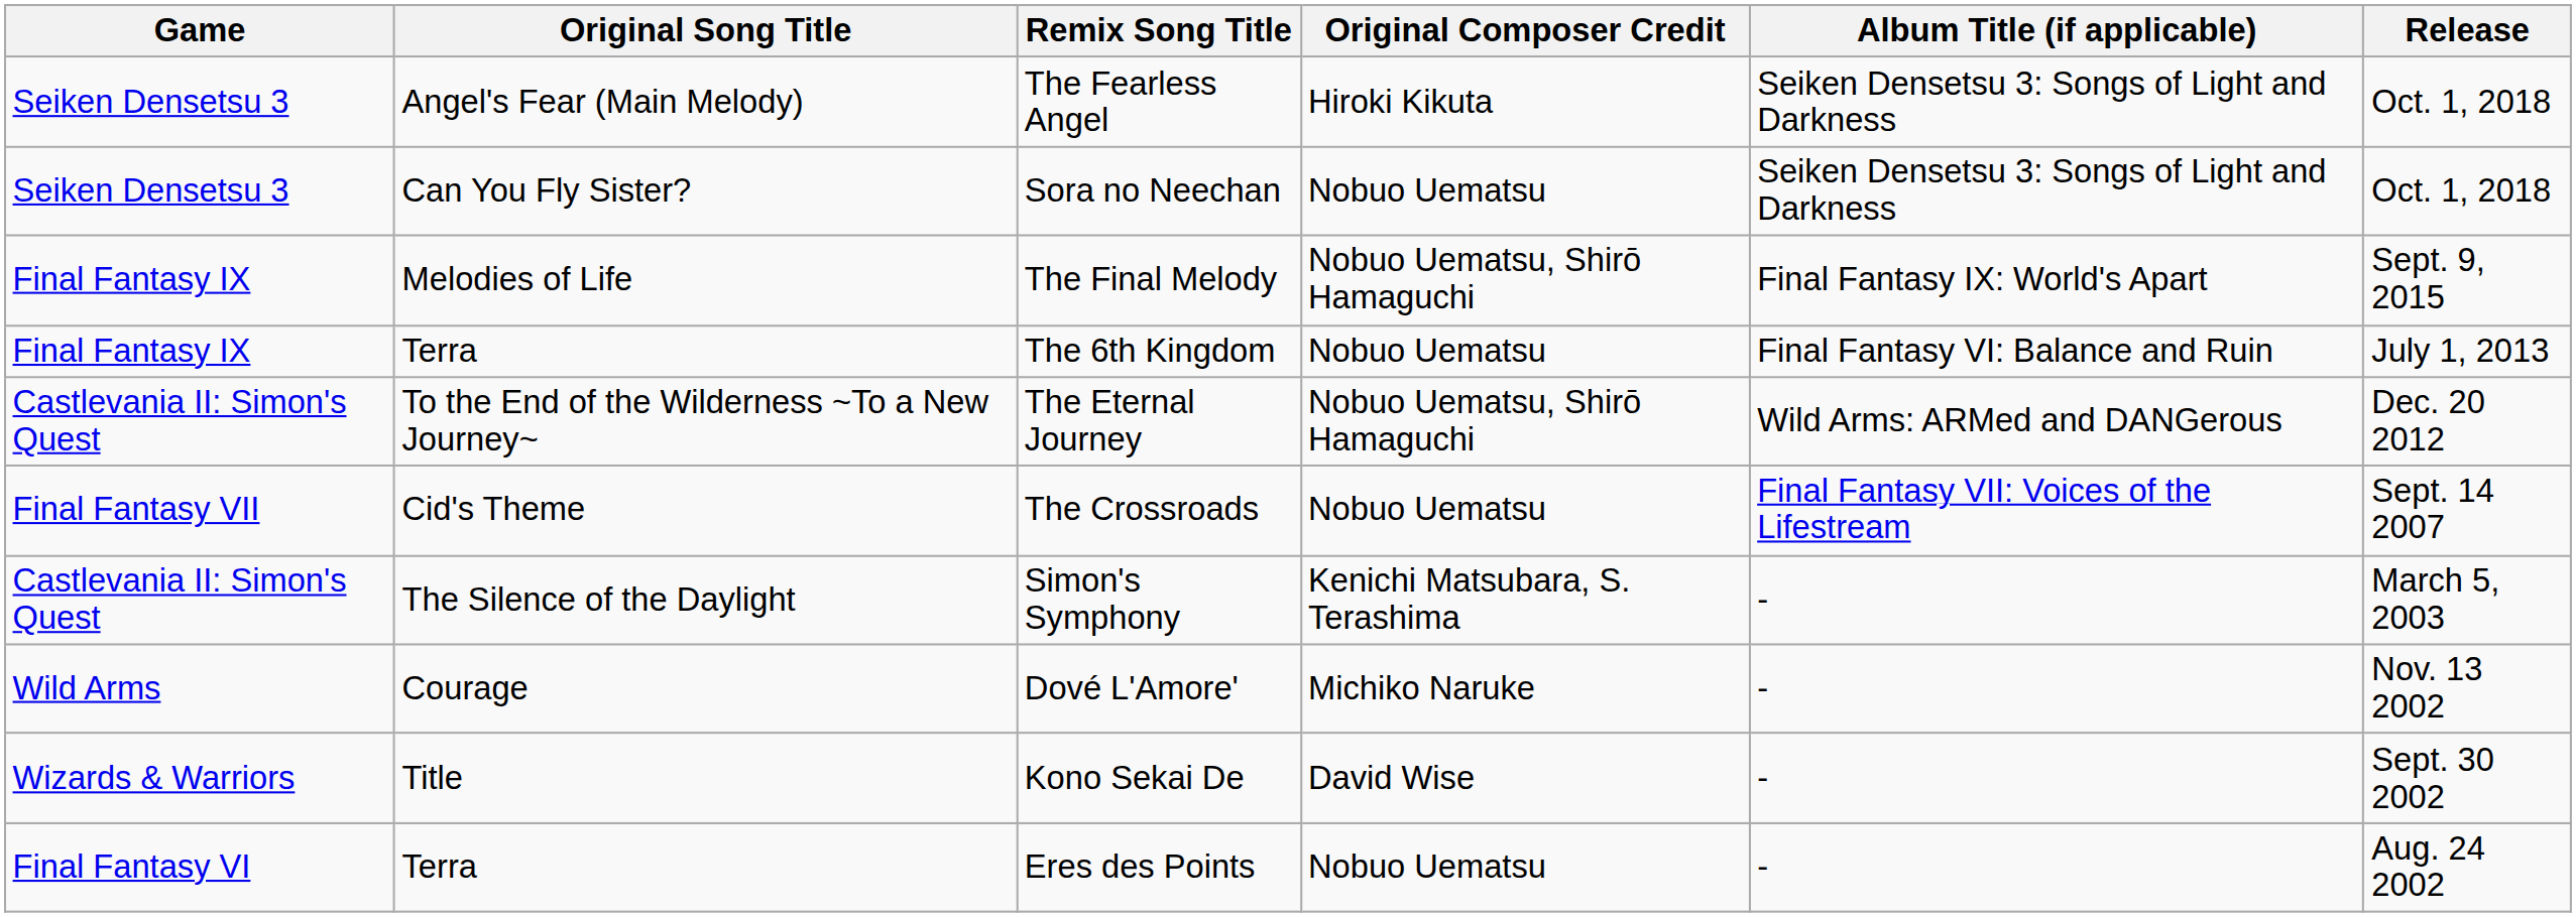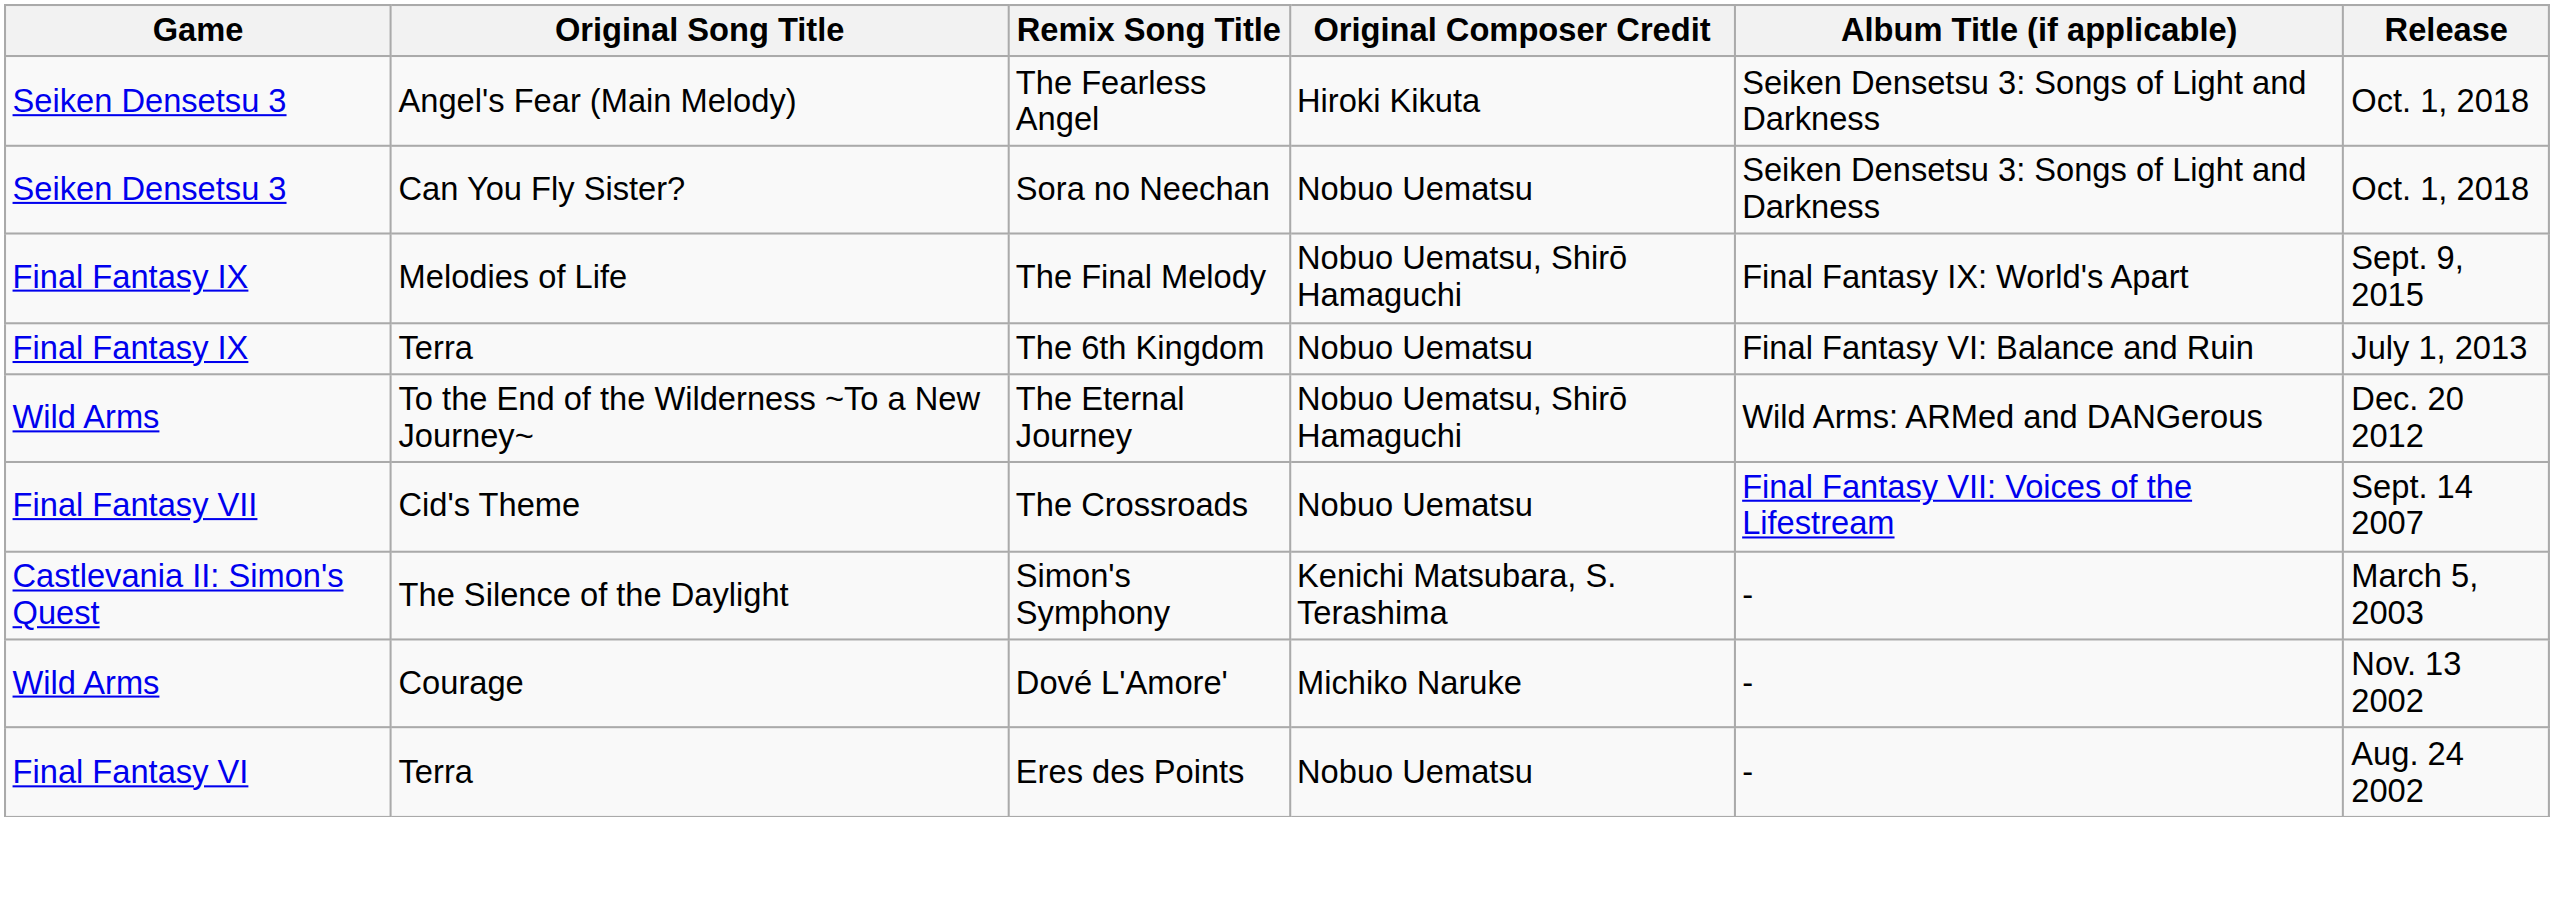 <table class="wikitable">
 <tr>
 <th>Game</th>
 <th>Original Song Title</th>
 <th>Remix Song Title</th>
 <th>Original Composer Credit</th>
 <th>Album Title (if applicable)</th>
 <th>Release</th>
 </tr>
 <tr>
 <td><a href='#'>Seiken Densetsu 3</a></td>
 <td>Angel's Fear (Main Melody)</td>
 <td>The Fearless Angel</td>
 <td>Hiroki Kikuta</td>
 <td>Seiken Densetsu 3: Songs of Light and Darkness</td>
 <td>Oct. 1, 2018</td>
 </tr>
 <tr>
 <td><a href='#'>Seiken Densetsu 3</a></td>
 <td>Can You Fly Sister?</td>
 <td>Sora no Neechan</td>
 <td>Nobuo Uematsu</td>
 <td>Seiken Densetsu 3: Songs of Light and Darkness</td>
 <td>Oct. 1, 2018</td>
 </tr>
 <tr>
 <td><a href='#'>Final Fantasy IX</a></td>
 <td>Melodies of Life</td>
 <td>The Final Melody</td>
 <td>Nobuo Uematsu, Shirō Hamaguchi</td>
 <td>Final Fantasy IX: World's Apart</td>
 <td>Sept. 9, 2015</td>
 </tr>
 <tr>
 <td><a href='#'>Final Fantasy IX</a></td>
 <td>Terra</td>
 <td>The 6th Kingdom</td>
 <td>Nobuo Uematsu</td>
 <td>Final Fantasy VI: Balance and Ruin</td>
 <td>July 1, 2013</td>
 </tr>
 <tr>
-<td><a href='#'>Castlevania II: Simon's Quest</a></td>
+<td><a href='#'>Wild Arms</a></td>
 <td>To the End of the Wilderness ~To a New Journey~</td>
 <td>The Eternal Journey</td>
 <td>Nobuo Uematsu, Shirō Hamaguchi</td>
 <td>Wild Arms: ARMed and DANGerous</td>
 <td>Dec. 20 2012</td>
 </tr>
 <tr>
 <td><a href='#'>Final Fantasy VII</a></td>
 <td>Cid's Theme</td>
 <td>The Crossroads</td>
 <td>Nobuo Uematsu</td>
 <td><a href='#'>Final Fantasy VII: Voices of the Lifestream</a></td>
 <td>Sept. 14 2007</td>
 </tr>
 <tr>
 <td><a href='#'>Castlevania II: Simon's Quest</a></td>
 <td>The Silence of the Daylight</td>
 <td>Simon's Symphony</td>
 <td>Kenichi Matsubara, S. Terashima</td>
 <td>-</td>
 <td>March 5, 2003</td>
 </tr>
 <tr>
 <td><a href='#'>Wild Arms</a></td>
 <td>Courage</td>
 <td>Dové L'Amore'</td>
 <td>Michiko Naruke</td>
 <td>-</td>
 <td>Nov. 13 2002</td>
 </tr>
 <tr>
-<td><a href='#'>Wizards & Warriors</a></td>
-<td>Title</td>
-<td>Kono Sekai De</td>
-<td>David Wise</td>
-<td>-</td>
-<td>Sept. 30 2002</td>
-</tr>
-<tr>
 <td><a href='#'>Final Fantasy VI</a></td>
 <td>Terra</td>
 <td>Eres des Points</td>
 <td>Nobuo Uematsu</td>
 <td>-</td>
 <td>Aug. 24 2002</td>
 </tr>
 </table>
